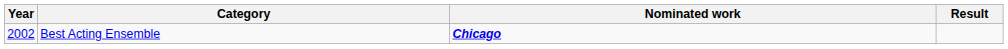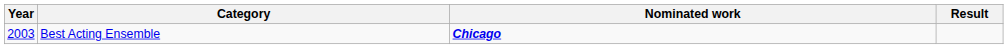 <table class="wikitable sortable">
 <tr>
 <th scope="col" style="width:1em;">Year</th>
 <th scope="col" style="width:33em;">Category</th>
 <th scope="col" style="width:39em;">Nominated work</th>
 <th scope="col" style="width:5em;">Result</th>
 </tr>
 <tr>
-<td><a href='#'>2002</a></td>
+<td><a href='#'>2003</a></td>
 <td><a href='#'>Best Acting Ensemble</a></td>
 <td><strong><em><a href='#'>Chicago</a></em></strong></td>
 <td></td>
 </tr>
 </table>
